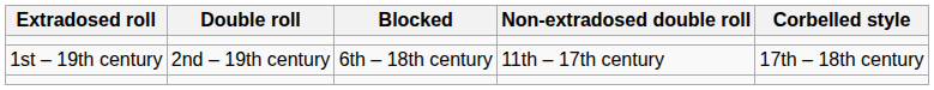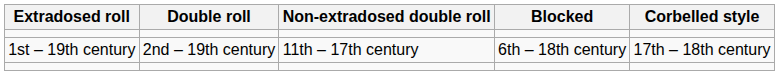 <table class="wikitable">
 <tr>
 <th>Extradosed roll</th>
 <th>Double roll</th>
+<th>Non-extradosed double roll</th>
 <th>Blocked</th>
-<th>Non-extradosed double roll</th>
 <th>Corbelled style</th>
 </tr>
 <tr>
 <td></td>
 <td></td>
 <td></td>
 <td></td>
 <td></td>
 </tr>
 <tr>
 <td>1st – 19th century</td>
 <td>2nd – 19th century</td>
+<td>11th – 17th century</td>
 <td>6th – 18th century</td>
-<td>11th – 17th century</td>
 <td>17th – 18th century</td>
 </tr>
 <tr>
 <td></td>
 <td></td>
 <td></td>
 <td></td>
 <td></td>
 </tr>
 </table>
